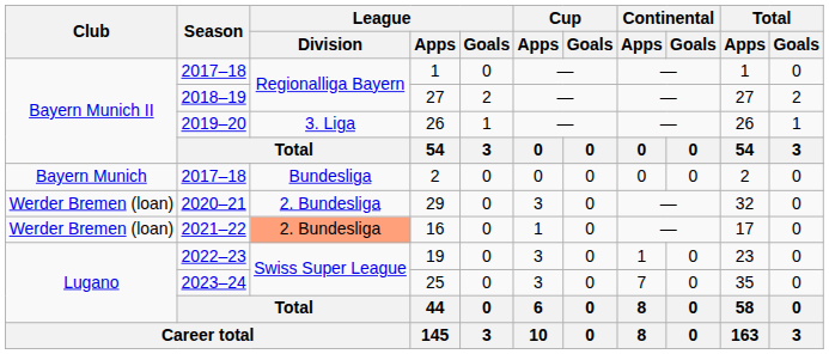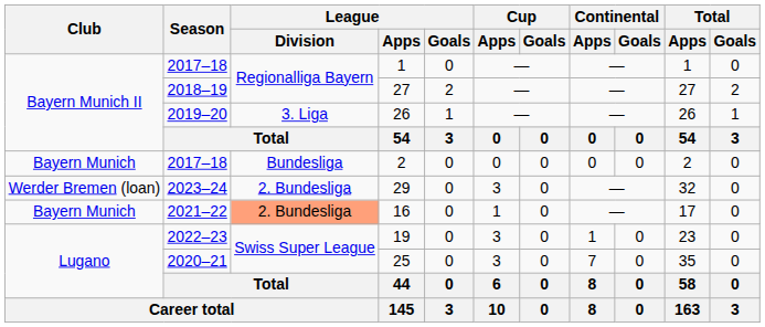 <table class="wikitable" style="text-align:center">
 <tr>
 <th rowspan="2">Club</th>
 <th rowspan="2">Season</th>
 <th colspan="3">League</th>
 <th colspan="2">Cup</th>
 <th colspan="2">Continental</th>
 <th colspan="2">Total</th>
 </tr>
 <tr>
 <th>Division</th>
 <th>Apps</th>
 <th>Goals</th>
 <th>Apps</th>
 <th>Goals</th>
 <th>Apps</th>
 <th>Goals</th>
 <th>Apps</th>
 <th>Goals</th>
 </tr>
 <tr>
 <td rowspan="4"><a href='#'>Bayern Munich II</a></td>
 <td><a href='#'>2017–18</a></td>
 <td rowspan="2"><a href='#'>Regionalliga Bayern</a></td>
 <td>1</td>
 <td>0</td>
 <td colspan="2">—</td>
 <td colspan="2">—</td>
 <td>1</td>
 <td>0</td>
 </tr>
 <tr>
 <td><a href='#'>2018–19</a></td>
 <td>27</td>
 <td>2</td>
 <td colspan="2">—</td>
 <td colspan="2">—</td>
 <td>27</td>
 <td>2</td>
 </tr>
 <tr>
 <td><a href='#'>2019–20</a></td>
 <td><a href='#'>3. Liga</a></td>
 <td>26</td>
 <td>1</td>
 <td colspan="2">—</td>
 <td colspan="2">—</td>
 <td>26</td>
 <td>1</td>
 </tr>
 <tr>
 <th colspan="2">Total</th>
 <th>54</th>
 <th>3</th>
 <th>0</th>
 <th>0</th>
 <th>0</th>
 <th>0</th>
 <th>54</th>
 <th>3</th>
 </tr>
 <tr>
 <td><a href='#'>Bayern Munich</a></td>
 <td><a href='#'>2017–18</a></td>
 <td><a href='#'>Bundesliga</a></td>
 <td>2</td>
 <td>0</td>
 <td>0</td>
 <td>0</td>
 <td>0</td>
 <td>0</td>
 <td>2</td>
 <td>0</td>
 </tr>
 <tr>
 <td><a href='#'>Werder Bremen</a> (loan)</td>
-<td><a href='#'>2020–21</a></td>
+<td><a href='#'>2023–24</a></td>
 <td><a href='#'>2. Bundesliga</a></td>
 <td>29</td>
 <td>0</td>
 <td>3</td>
 <td>0</td>
 <td colspan="2">—</td>
 <td>32</td>
 <td>0</td>
 </tr>
 <tr>
-<td><a href='#'>Werder Bremen</a> (loan)</td>
+<td><a href='#'>Bayern Munich</a></td>
 <td><a href='#'>2021–22</a></td>
 <td style="background: lightsalmon;">2. Bundesliga</td>
 <td>16</td>
 <td>0</td>
 <td>1</td>
 <td>0</td>
 <td colspan="2">—</td>
 <td>17</td>
 <td>0</td>
 </tr>
 <tr>
 <td rowspan="3"><a href='#'>Lugano</a></td>
 <td><a href='#'>2022–23</a></td>
 <td rowspan="2"><a href='#'>Swiss Super League</a></td>
 <td>19</td>
 <td>0</td>
 <td>3</td>
 <td>0</td>
 <td>1</td>
 <td>0</td>
 <td>23</td>
 <td>0</td>
 </tr>
 <tr>
-<td><a href='#'>2023–24</a></td>
+<td><a href='#'>2020–21</a></td>
 <td>25</td>
 <td>0</td>
 <td>3</td>
 <td>0</td>
 <td>7</td>
 <td>0</td>
 <td>35</td>
 <td>0</td>
 </tr>
 <tr>
 <th colspan="2">Total</th>
 <th>44</th>
 <th>0</th>
 <th>6</th>
 <th>0</th>
 <th>8</th>
 <th>0</th>
 <th>58</th>
 <th>0</th>
 </tr>
 <tr>
 <th colspan="3">Career total</th>
 <th>145</th>
 <th>3</th>
 <th>10</th>
 <th>0</th>
 <th>8</th>
 <th>0</th>
 <th>163</th>
 <th>3</th>
 </tr>
 </table>
